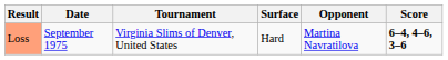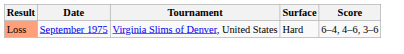 <table class="sortable wikitable">
 <tr>
 <th>Result</th>
 <th>Date</th>
 <th>Tournament</th>
 <th>Surface</th>
-<th>Opponent</th>
 <th class="unsortable">Score</th>
 </tr>
 <tr>
 <td style="background:#FFA07A;">Loss</td>
 <td><a href='#'>September 1975</a></td>
 <td><a href='#'>Virginia Slims of Denver</a>, United States</td>
 <td>Hard</td>
-<td> <a href='#'>Martina Navratilova</a></td>
-<td><strong>6–4, 4–6, 3–6</strong></td>
+<td>6–4, 4–6, 3–6</td>
 </tr>
 </table>
